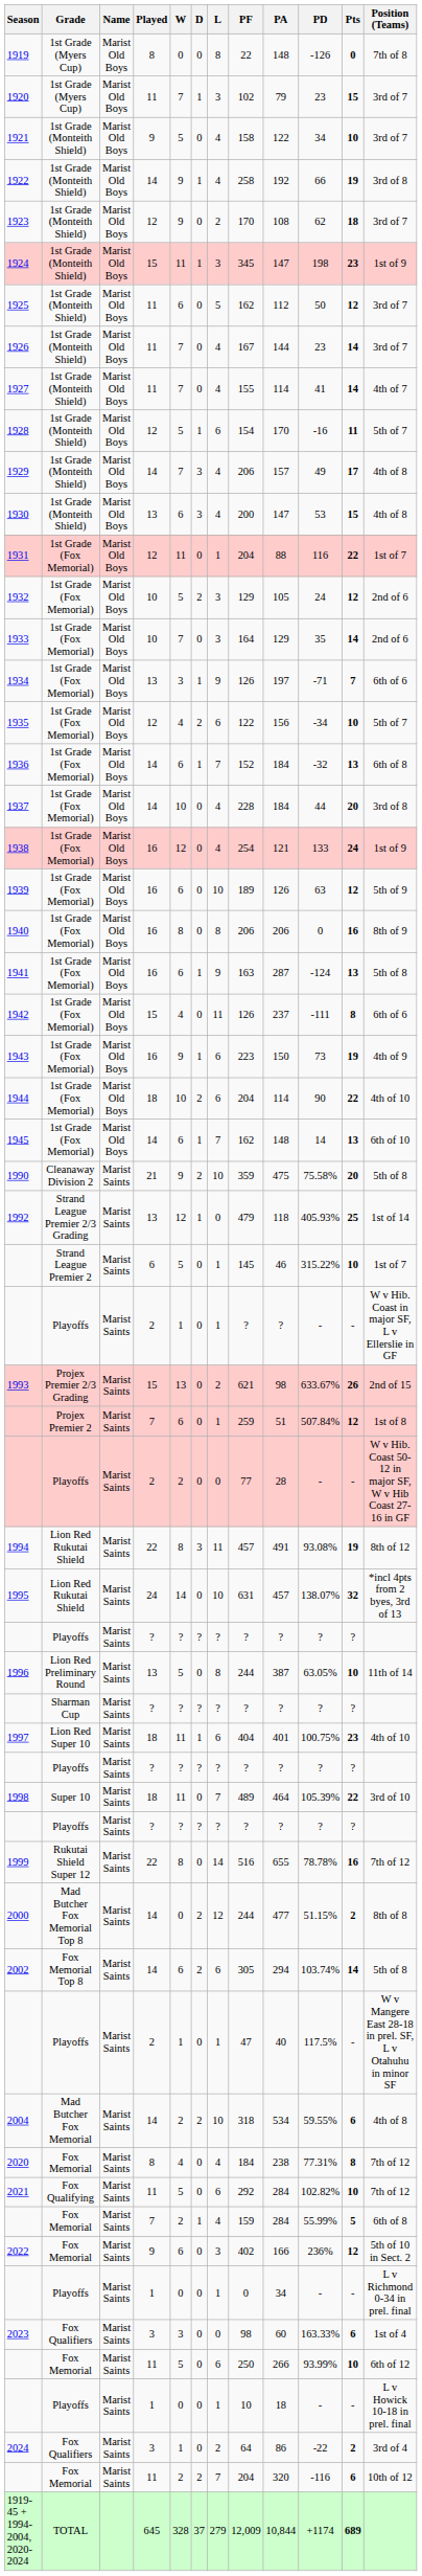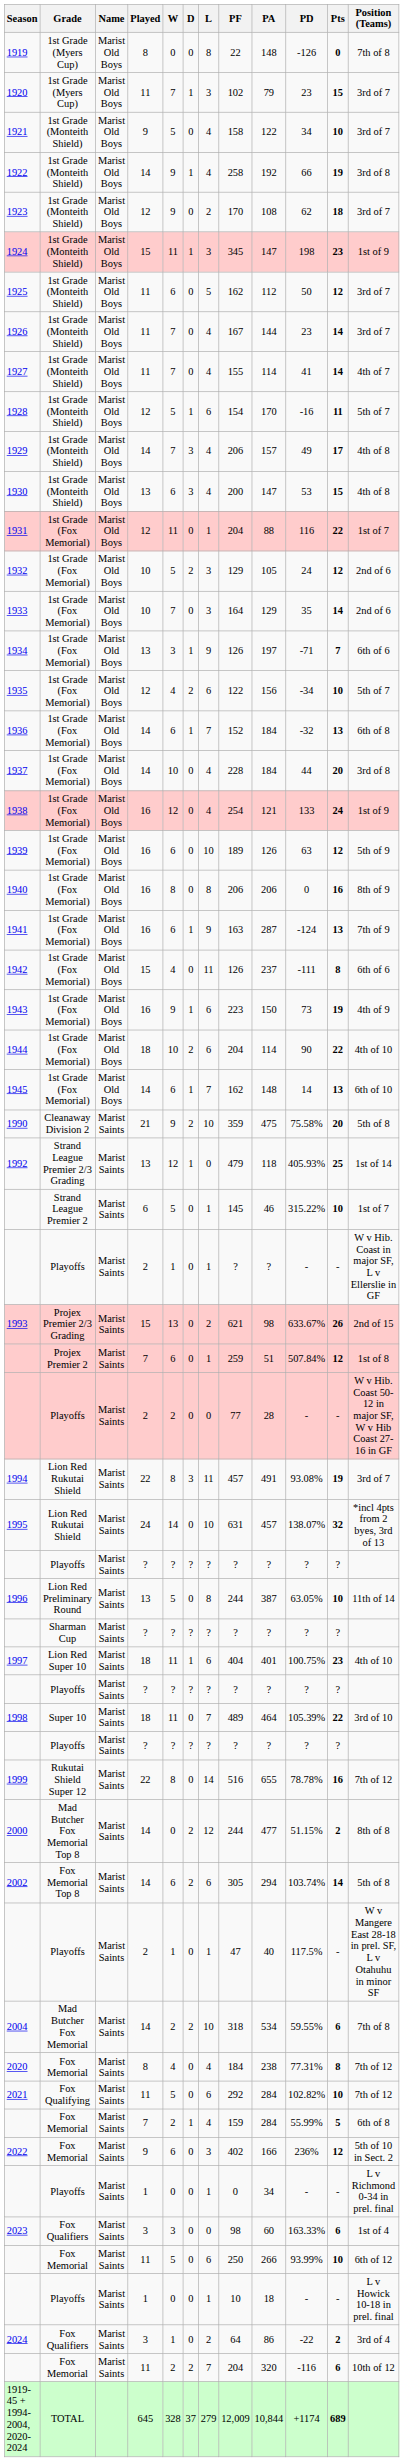 <table class="wikitable" style="text-align:center;">
 <tr>
 <th width=60>Season</th>
 <th width=180 abbr="Grade">Grade</th>
 <th width=125 abbr="Name">Name</th>
 <th width=15 abbr="Played">Played</th>
 <th width=15 abbr="Won">W</th>
 <th width=15 abbr="Drawn">D</th>
 <th width=15 abbr="Lost">L</th>
 <th width=20 abbr="Points for">PF</th>
 <th width=20 abbr="Points against">PA</th>
 <th width=20 abbr="Points difference">PD</th>
 <th width=20 abbr="Points">Pts</th>
 <th width=300>Position (Teams)</th>
 </tr>
 <tr>
 <td style="text-align:left;"><a href='#'>1919</a></td>
 <td>1st Grade (Myers Cup)</td>
 <td>Marist Old Boys</td>
 <td>8</td>
 <td>0</td>
 <td>0</td>
 <td>8</td>
 <td>22</td>
 <td>148</td>
 <td>-126</td>
 <td><strong>0</strong></td>
 <td>7th of 8</td>
 </tr>
 <tr>
 <td style="text-align:left;"><a href='#'>1920</a></td>
 <td>1st Grade (Myers Cup)</td>
 <td>Marist Old Boys</td>
 <td>11</td>
 <td>7</td>
 <td>1</td>
 <td>3</td>
 <td>102</td>
 <td>79</td>
 <td>23</td>
 <td><strong>15</strong></td>
 <td>3rd of 7</td>
 </tr>
 <tr>
 <td style="text-align:left;"><a href='#'>1921</a></td>
 <td>1st Grade (Monteith Shield)</td>
 <td>Marist Old Boys</td>
 <td>9</td>
 <td>5</td>
 <td>0</td>
 <td>4</td>
 <td>158</td>
 <td>122</td>
 <td>34</td>
 <td><strong>10</strong></td>
 <td>3rd of 7</td>
 </tr>
 <tr>
 <td style="text-align:left;"><a href='#'>1922</a></td>
 <td>1st Grade (Monteith Shield)</td>
 <td>Marist Old Boys</td>
 <td>14</td>
 <td>9</td>
 <td>1</td>
 <td>4</td>
 <td>258</td>
 <td>192</td>
 <td>66</td>
 <td><strong>19</strong></td>
 <td>3rd of 8</td>
 </tr>
 <tr>
 <td style="text-align:left;"><a href='#'>1923</a></td>
 <td>1st Grade (Monteith Shield)</td>
 <td>Marist Old Boys</td>
 <td>12</td>
 <td>9</td>
 <td>0</td>
 <td>2</td>
 <td>170</td>
 <td>108</td>
 <td>62</td>
 <td><strong>18</strong></td>
 <td>3rd of 7</td>
 </tr>
 <tr style="background: #FFCCCC;">
 <td style="text-align:left;"><a href='#'>1924</a></td>
 <td>1st Grade (Monteith Shield)</td>
 <td>Marist Old Boys</td>
 <td>15</td>
 <td>11</td>
 <td>1</td>
 <td>3</td>
 <td>345</td>
 <td>147</td>
 <td>198</td>
 <td><strong>23</strong></td>
 <td>1st of 9</td>
 </tr>
 <tr>
 <td style="text-align:left;"><a href='#'>1925</a></td>
 <td>1st Grade (Monteith Shield)</td>
 <td>Marist Old Boys</td>
 <td>11</td>
 <td>6</td>
 <td>0</td>
 <td>5</td>
 <td>162</td>
 <td>112</td>
 <td>50</td>
 <td><strong>12</strong></td>
 <td>3rd of 7</td>
 </tr>
 <tr>
 <td style="text-align:left;"><a href='#'>1926</a></td>
 <td>1st Grade (Monteith Shield)</td>
 <td>Marist Old Boys</td>
 <td>11</td>
 <td>7</td>
 <td>0</td>
 <td>4</td>
 <td>167</td>
 <td>144</td>
 <td>23</td>
 <td><strong>14</strong></td>
 <td>3rd of 7</td>
 </tr>
 <tr>
 <td style="text-align:left;"><a href='#'>1927</a></td>
 <td>1st Grade (Monteith Shield)</td>
 <td>Marist Old Boys</td>
 <td>11</td>
 <td>7</td>
 <td>0</td>
 <td>4</td>
 <td>155</td>
 <td>114</td>
 <td>41</td>
 <td><strong>14</strong></td>
 <td>4th of 7</td>
 </tr>
 <tr>
 <td style="text-align:left;"><a href='#'>1928</a></td>
 <td>1st Grade (Monteith Shield)</td>
 <td>Marist Old Boys</td>
 <td>12</td>
 <td>5</td>
 <td>1</td>
 <td>6</td>
 <td>154</td>
 <td>170</td>
 <td>-16</td>
 <td><strong>11</strong></td>
 <td>5th of 7</td>
 </tr>
 <tr>
 <td style="text-align:left;"><a href='#'>1929</a></td>
 <td>1st Grade (Monteith Shield)</td>
 <td>Marist Old Boys</td>
 <td>14</td>
 <td>7</td>
 <td>3</td>
 <td>4</td>
 <td>206</td>
 <td>157</td>
 <td>49</td>
 <td><strong>17</strong></td>
 <td>4th of 8</td>
 </tr>
 <tr>
 <td style="text-align:left;"><a href='#'>1930</a></td>
 <td>1st Grade (Monteith Shield)</td>
 <td>Marist Old Boys</td>
 <td>13</td>
 <td>6</td>
 <td>3</td>
 <td>4</td>
 <td>200</td>
 <td>147</td>
 <td>53</td>
 <td><strong>15</strong></td>
 <td>4th of 8</td>
 </tr>
 <tr style="background: #FFCCCC;">
 <td style="text-align:left;"><a href='#'>1931</a></td>
 <td>1st Grade (Fox Memorial)</td>
 <td>Marist Old Boys</td>
 <td>12</td>
 <td>11</td>
 <td>0</td>
 <td>1</td>
 <td>204</td>
 <td>88</td>
 <td>116</td>
 <td><strong>22</strong></td>
 <td>1st of 7</td>
 </tr>
 <tr>
 <td style="text-align:left;"><a href='#'>1932</a></td>
 <td>1st Grade (Fox Memorial)</td>
 <td>Marist Old Boys</td>
 <td>10</td>
 <td>5</td>
 <td>2</td>
 <td>3</td>
 <td>129</td>
 <td>105</td>
 <td>24</td>
 <td><strong>12</strong></td>
 <td>2nd of 6</td>
 </tr>
 <tr>
 <td style="text-align:left;"><a href='#'>1933</a></td>
 <td>1st Grade (Fox Memorial)</td>
 <td>Marist Old Boys</td>
 <td>10</td>
 <td>7</td>
 <td>0</td>
 <td>3</td>
 <td>164</td>
 <td>129</td>
 <td>35</td>
 <td><strong>14</strong></td>
 <td>2nd of 6</td>
 </tr>
 <tr>
 <td style="text-align:left;"><a href='#'>1934</a></td>
 <td>1st Grade (Fox Memorial)</td>
 <td>Marist Old Boys</td>
 <td>13</td>
 <td>3</td>
 <td>1</td>
 <td>9</td>
 <td>126</td>
 <td>197</td>
 <td>-71</td>
 <td><strong>7</strong></td>
 <td>6th of 6</td>
 </tr>
 <tr>
 <td style="text-align:left;"><a href='#'>1935</a></td>
 <td>1st Grade (Fox Memorial)</td>
 <td>Marist Old Boys</td>
 <td>12</td>
 <td>4</td>
 <td>2</td>
 <td>6</td>
 <td>122</td>
 <td>156</td>
 <td>-34</td>
 <td><strong>10</strong></td>
 <td>5th of 7</td>
 </tr>
 <tr>
 <td style="text-align:left;"><a href='#'>1936</a></td>
 <td>1st Grade (Fox Memorial)</td>
 <td>Marist Old Boys</td>
 <td>14</td>
 <td>6</td>
 <td>1</td>
 <td>7</td>
 <td>152</td>
 <td>184</td>
 <td>-32</td>
 <td><strong>13</strong></td>
 <td>6th of 8</td>
 </tr>
 <tr>
 <td style="text-align:left;"><a href='#'>1937</a></td>
 <td>1st Grade (Fox Memorial)</td>
 <td>Marist Old Boys</td>
 <td>14</td>
 <td>10</td>
 <td>0</td>
 <td>4</td>
 <td>228</td>
 <td>184</td>
 <td>44</td>
 <td><strong>20</strong></td>
 <td>3rd of 8</td>
 </tr>
 <tr style="background: #FFCCCC;">
 <td style="text-align:left;"><a href='#'>1938</a></td>
 <td>1st Grade (Fox Memorial)</td>
 <td>Marist Old Boys</td>
 <td>16</td>
 <td>12</td>
 <td>0</td>
 <td>4</td>
 <td>254</td>
 <td>121</td>
 <td>133</td>
 <td><strong>24</strong></td>
 <td>1st of 9</td>
 </tr>
 <tr>
 <td style="text-align:left;"><a href='#'>1939</a></td>
 <td>1st Grade (Fox Memorial)</td>
 <td>Marist Old Boys</td>
 <td>16</td>
 <td>6</td>
 <td>0</td>
 <td>10</td>
 <td>189</td>
 <td>126</td>
 <td>63</td>
 <td><strong>12</strong></td>
 <td>5th of 9</td>
 </tr>
 <tr>
 <td style="text-align:left;"><a href='#'>1940</a></td>
 <td>1st Grade (Fox Memorial)</td>
 <td>Marist Old Boys</td>
 <td>16</td>
 <td>8</td>
 <td>0</td>
 <td>8</td>
 <td>206</td>
 <td>206</td>
 <td>0</td>
 <td><strong>16</strong></td>
 <td>8th of 9</td>
 </tr>
 <tr>
 <td style="text-align:left;"><a href='#'>1941</a></td>
 <td>1st Grade (Fox Memorial)</td>
 <td>Marist Old Boys</td>
 <td>16</td>
 <td>6</td>
 <td>1</td>
 <td>9</td>
 <td>163</td>
 <td>287</td>
 <td>-124</td>
 <td><strong>13</strong></td>
-<td>5th of 8</td>
+<td>7th of 9</td>
 </tr>
 <tr>
 <td style="text-align:left;"><a href='#'>1942</a></td>
 <td>1st Grade (Fox Memorial)</td>
 <td>Marist Old Boys</td>
 <td>15</td>
 <td>4</td>
 <td>0</td>
 <td>11</td>
 <td>126</td>
 <td>237</td>
 <td>-111</td>
 <td><strong>8</strong></td>
 <td>6th of 6</td>
 </tr>
 <tr>
 <td style="text-align:left;"><a href='#'>1943</a></td>
 <td>1st Grade (Fox Memorial)</td>
 <td>Marist Old Boys</td>
 <td>16</td>
 <td>9</td>
 <td>1</td>
 <td>6</td>
 <td>223</td>
 <td>150</td>
 <td>73</td>
 <td><strong>19</strong></td>
 <td>4th of 9</td>
 </tr>
 <tr>
 <td style="text-align:left;"><a href='#'>1944</a></td>
 <td>1st Grade (Fox Memorial)</td>
 <td>Marist Old Boys</td>
 <td>18</td>
 <td>10</td>
 <td>2</td>
 <td>6</td>
 <td>204</td>
 <td>114</td>
 <td>90</td>
 <td><strong>22</strong></td>
 <td>4th of 10</td>
 </tr>
 <tr>
 <td style="text-align:left;"><a href='#'>1945</a></td>
 <td>1st Grade (Fox Memorial)</td>
 <td>Marist Old Boys</td>
 <td>14</td>
 <td>6</td>
 <td>1</td>
 <td>7</td>
 <td>162</td>
 <td>148</td>
 <td>14</td>
 <td><strong>13</strong></td>
 <td>6th of 10</td>
 </tr>
 <tr>
 <td style="text-align:left;"><a href='#'>1990</a></td>
 <td>Cleanaway Division 2</td>
 <td>Marist Saints</td>
 <td>21</td>
 <td>9</td>
 <td>2</td>
 <td>10</td>
 <td>359</td>
 <td>475</td>
 <td>75.58%</td>
 <td><strong>20</strong></td>
 <td>5th of 8</td>
 </tr>
 <tr>
 <td style="text-align:left;"><a href='#'>1992</a></td>
 <td>Strand League Premier 2/3 Grading</td>
 <td>Marist Saints</td>
 <td>13</td>
 <td>12</td>
 <td>1</td>
 <td>0</td>
 <td>479</td>
 <td>118</td>
 <td>405.93%</td>
 <td><strong>25</strong></td>
 <td>1st of 14</td>
 </tr>
 <tr>
 <td style="text-align:left;"></td>
 <td>Strand League Premier 2</td>
 <td>Marist Saints</td>
 <td>6</td>
 <td>5</td>
 <td>0</td>
 <td>1</td>
 <td>145</td>
 <td>46</td>
 <td>315.22%</td>
 <td><strong>10</strong></td>
 <td>1st of 7</td>
 </tr>
 <tr>
 <td style="text-align:left;"></td>
 <td>Playoffs</td>
 <td>Marist Saints</td>
 <td>2</td>
 <td>1</td>
 <td>0</td>
 <td>1</td>
 <td>?</td>
 <td>?</td>
 <td>-</td>
 <td>-</td>
 <td>W v Hib. Coast in major SF, L v Ellerslie in GF</td>
 </tr>
 <tr style="background: #FFCCCC;">
 <td style="text-align:left;"><a href='#'>1993</a></td>
 <td>Projex Premier 2/3 Grading</td>
 <td>Marist Saints</td>
 <td>15</td>
 <td>13</td>
 <td>0</td>
 <td>2</td>
 <td>621</td>
 <td>98</td>
 <td>633.67%</td>
 <td><strong>26</strong></td>
 <td>2nd of 15</td>
 </tr>
 <tr style="background: #FFCCCC;">
 <td style="text-align:left;"></td>
 <td>Projex Premier 2</td>
 <td>Marist Saints</td>
 <td>7</td>
 <td>6</td>
 <td>0</td>
 <td>1</td>
 <td>259</td>
 <td>51</td>
 <td>507.84%</td>
 <td><strong>12</strong></td>
 <td>1st of 8</td>
 </tr>
 <tr style="background: #FFCCCC;">
 <td style="text-align:left;"></td>
 <td>Playoffs</td>
 <td>Marist Saints</td>
 <td>2</td>
 <td>2</td>
 <td>0</td>
 <td>0</td>
 <td>77</td>
 <td>28</td>
 <td>-</td>
 <td>-</td>
 <td>W v Hib. Coast 50-12 in major SF, W v Hib Coast 27-16 in GF</td>
 </tr>
 <tr>
 <td style="text-align:left;"><a href='#'>1994</a></td>
 <td>Lion Red Rukutai Shield</td>
 <td>Marist Saints</td>
 <td>22</td>
 <td>8</td>
 <td>3</td>
 <td>11</td>
 <td>457</td>
 <td>491</td>
 <td>93.08%</td>
 <td><strong>19</strong></td>
-<td>8th of 12</td>
+<td>3rd of 7</td>
 </tr>
 <tr>
 <td style="text-align:left;"><a href='#'>1995</a></td>
 <td>Lion Red Rukutai Shield</td>
 <td>Marist Saints</td>
 <td>24</td>
 <td>14</td>
 <td>0</td>
 <td>10</td>
 <td>631</td>
 <td>457</td>
 <td>138.07%</td>
 <td><strong>32</strong></td>
 <td>*incl 4pts from 2 byes, 3rd of 13</td>
 </tr>
 <tr>
 <td style="text-align:left;"></td>
 <td>Playoffs</td>
 <td>Marist Saints</td>
 <td>?</td>
 <td>?</td>
 <td>?</td>
 <td>?</td>
 <td>?</td>
 <td>?</td>
 <td>?</td>
 <td>?</td>
 <td></td>
 </tr>
 <tr>
 <td style="text-align:left;"><a href='#'>1996</a></td>
 <td>Lion Red Preliminary Round</td>
 <td>Marist Saints</td>
 <td>13</td>
 <td>5</td>
 <td>0</td>
 <td>8</td>
 <td>244</td>
 <td>387</td>
 <td>63.05%</td>
 <td><strong>10</strong></td>
 <td>11th of 14</td>
 </tr>
 <tr>
 <td style="text-align:left;"></td>
 <td>Sharman Cup</td>
 <td>Marist Saints</td>
 <td>?</td>
 <td>?</td>
 <td>?</td>
 <td>?</td>
 <td>?</td>
 <td>?</td>
 <td>?</td>
 <td>?</td>
 <td></td>
 </tr>
 <tr>
 <td style="text-align:left;"><a href='#'>1997</a></td>
 <td>Lion Red Super 10</td>
 <td>Marist Saints</td>
 <td>18</td>
 <td>11</td>
 <td>1</td>
 <td>6</td>
 <td>404</td>
 <td>401</td>
 <td>100.75%</td>
 <td><strong>23</strong></td>
 <td>4th of 10</td>
 </tr>
 <tr>
 <td style="text-align:left;"></td>
 <td>Playoffs</td>
 <td>Marist Saints</td>
 <td>?</td>
 <td>?</td>
 <td>?</td>
 <td>?</td>
 <td>?</td>
 <td>?</td>
 <td>?</td>
 <td>?</td>
 <td></td>
 </tr>
 <tr>
 <td style="text-align:left;"><a href='#'>1998</a></td>
 <td>Super 10</td>
 <td>Marist Saints</td>
 <td>18</td>
 <td>11</td>
 <td>0</td>
 <td>7</td>
 <td>489</td>
 <td>464</td>
 <td>105.39%</td>
 <td><strong>22</strong></td>
 <td>3rd of 10</td>
 </tr>
 <tr>
 <td style="text-align:left;"></td>
 <td>Playoffs</td>
 <td>Marist Saints</td>
 <td>?</td>
 <td>?</td>
 <td>?</td>
 <td>?</td>
 <td>?</td>
 <td>?</td>
 <td>?</td>
 <td>?</td>
 <td></td>
 </tr>
 <tr>
 <td style="text-align:left;"><a href='#'>1999</a></td>
 <td>Rukutai Shield Super 12</td>
 <td>Marist Saints</td>
 <td>22</td>
 <td>8</td>
 <td>0</td>
 <td>14</td>
 <td>516</td>
 <td>655</td>
 <td>78.78%</td>
 <td><strong>16</strong></td>
 <td>7th of 12</td>
 </tr>
 <tr>
 <td style="text-align:left;"><a href='#'>2000</a></td>
 <td>Mad Butcher Fox Memorial Top 8</td>
 <td>Marist Saints</td>
 <td>14</td>
 <td>0</td>
 <td>2</td>
 <td>12</td>
 <td>244</td>
 <td>477</td>
 <td>51.15%</td>
 <td><strong>2</strong></td>
 <td>8th of 8</td>
 </tr>
 <tr>
 <td style="text-align:left;"><a href='#'>2002</a></td>
 <td>Fox Memorial Top 8</td>
 <td>Marist Saints</td>
 <td>14</td>
 <td>6</td>
 <td>2</td>
 <td>6</td>
 <td>305</td>
 <td>294</td>
 <td>103.74%</td>
 <td><strong>14</strong></td>
 <td>5th of 8</td>
 </tr>
 <tr>
 <td style="text-align:left;"></td>
 <td>Playoffs</td>
 <td>Marist Saints</td>
 <td>2</td>
 <td>1</td>
 <td>0</td>
 <td>1</td>
 <td>47</td>
 <td>40</td>
 <td>117.5%</td>
 <td>-</td>
 <td>W v Mangere East 28-18 in prel. SF, L v Otahuhu in minor SF</td>
 </tr>
 <tr>
 <td style="text-align:left;"><a href='#'>2004</a></td>
 <td>Mad Butcher Fox Memorial</td>
 <td>Marist Saints</td>
 <td>14</td>
 <td>2</td>
 <td>2</td>
 <td>10</td>
 <td>318</td>
 <td>534</td>
 <td>59.55%</td>
 <td><strong>6</strong></td>
-<td>4th of 8</td>
+<td>7th of 8</td>
 </tr>
 <tr>
 <td style="text-align:left;"><a href='#'>2020</a></td>
 <td>Fox Memorial</td>
 <td>Marist Saints</td>
 <td>8</td>
 <td>4</td>
 <td>0</td>
 <td>4</td>
 <td>184</td>
 <td>238</td>
 <td>77.31%</td>
 <td><strong>8</strong></td>
 <td>7th of 12</td>
 </tr>
 <tr>
 <td style="text-align:left;"><a href='#'>2021</a></td>
 <td>Fox Qualifying</td>
 <td>Marist Saints</td>
 <td>11</td>
 <td>5</td>
 <td>0</td>
 <td>6</td>
 <td>292</td>
 <td>284</td>
 <td>102.82%</td>
 <td><strong>10</strong></td>
 <td>7th of 12</td>
 </tr>
 <tr>
 <td style="text-align:left;"></td>
 <td>Fox Memorial</td>
 <td>Marist Saints</td>
 <td>7</td>
 <td>2</td>
 <td>1</td>
 <td>4</td>
 <td>159</td>
 <td>284</td>
 <td>55.99%</td>
 <td><strong>5</strong></td>
 <td>6th of 8</td>
 </tr>
 <tr>
 <td style="text-align:left;"><a href='#'>2022</a></td>
 <td>Fox Memorial</td>
 <td>Marist Saints</td>
 <td>9</td>
 <td>6</td>
 <td>0</td>
 <td>3</td>
 <td>402</td>
 <td>166</td>
 <td>236%</td>
 <td><strong>12</strong></td>
 <td>5th of 10 in Sect. 2</td>
 </tr>
 <tr>
 <td style="text-align:left;"></td>
 <td>Playoffs</td>
 <td>Marist Saints</td>
 <td>1</td>
 <td>0</td>
 <td>0</td>
 <td>1</td>
 <td>0</td>
 <td>34</td>
 <td>-</td>
 <td>-</td>
 <td>L v Richmond 0-34 in prel. final</td>
 </tr>
 <tr>
 <td style="text-align:left;"><a href='#'>2023</a></td>
 <td>Fox Qualifiers</td>
 <td>Marist Saints</td>
 <td>3</td>
 <td>3</td>
 <td>0</td>
 <td>0</td>
 <td>98</td>
 <td>60</td>
 <td>163.33%</td>
 <td><strong>6</strong></td>
 <td>1st of 4</td>
 </tr>
 <tr>
 <td style="text-align:left;"></td>
 <td>Fox Memorial</td>
 <td>Marist Saints</td>
 <td>11</td>
 <td>5</td>
 <td>0</td>
 <td>6</td>
 <td>250</td>
 <td>266</td>
 <td>93.99%</td>
 <td><strong>10</strong></td>
 <td>6th of 12</td>
 </tr>
 <tr>
 <td style="text-align:left;"></td>
 <td>Playoffs</td>
 <td>Marist Saints</td>
 <td>1</td>
 <td>0</td>
 <td>0</td>
 <td>1</td>
 <td>10</td>
 <td>18</td>
 <td>-</td>
 <td>-</td>
 <td>L v Howick 10-18 in prel. final</td>
 </tr>
 <tr>
 <td style="text-align:left;"><a href='#'>2024</a></td>
 <td>Fox Qualifiers</td>
 <td>Marist Saints</td>
 <td>3</td>
 <td>1</td>
 <td>0</td>
 <td>2</td>
 <td>64</td>
 <td>86</td>
 <td>-22</td>
 <td><strong>2</strong></td>
 <td>3rd of 4</td>
 </tr>
 <tr>
 <td style="text-align:left;"></td>
 <td>Fox Memorial</td>
 <td>Marist Saints</td>
 <td>11</td>
 <td>2</td>
 <td>2</td>
 <td>7</td>
 <td>204</td>
 <td>320</td>
 <td>-116</td>
 <td><strong>6</strong></td>
 <td>10th of 12</td>
 </tr>
 <tr style="background: #ccffcc;">
 <td style="text-align:left;">1919-45 + 1994-2004, 2020-2024</td>
 <td>TOTAL</td>
 <td></td>
 <td>645</td>
 <td>328</td>
 <td>37</td>
 <td>279</td>
 <td>12,009</td>
 <td>10,844</td>
 <td>+1174</td>
 <td><strong>689</strong></td>
 <td></td>
 </tr>
 </table>
